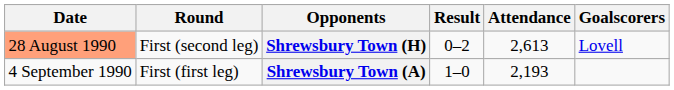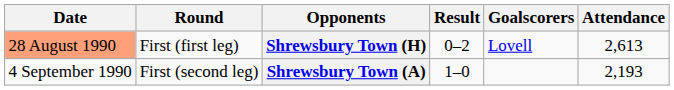 <table class="wikitable plainrowheaders sortable">
 <tr>
 <th scope=col>Date</th>
 <th scope=col>Round</th>
 <th scope=col>Opponents</th>
 <th scope=col>Result</th>
+<th scope=col class=unsortable>Goalscorers</th>
 <th scope=col>Attendance</th>
-<th scope=col class=unsortable>Goalscorers</th>
 </tr>
 <tr>
 <td style="background: lightsalmon;">28 August 1990</td>
-<td>First (second leg)</td>
+<td>First (first leg)</td>
 <th scope=row><a href='#'>Shrewsbury Town</a> (H)</th>
 <td align=center>0–2</td>
+<td><a href='#'>Lovell</a></td>
 <td align=center>2,613</td>
-<td><a href='#'>Lovell</a></td>
 </tr>
 <tr>
 <td>4 September 1990</td>
-<td>First (first leg)</td>
+<td>First (second leg)</td>
 <th scope=row><a href='#'>Shrewsbury Town</a> (A)</th>
 <td align=center>1–0</td>
+<td></td>
 <td align=center>2,193</td>
-<td></td>
 </tr>
 </table>
